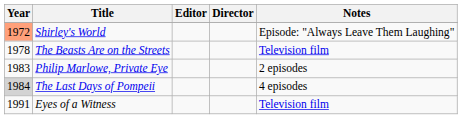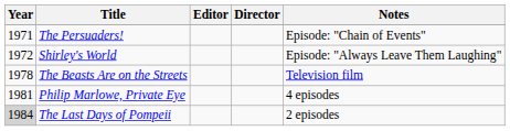 <table class="wikitable sortable">
 <tr>
 <th>Year</th>
 <th>Title</th>
 <th>Editor</th>
 <th>Director</th>
 <th class="unsortable">Notes</th>
 </tr>
 <tr>
 </tr>
 <tr>
-<td style="background: lightsalmon;">1972</td>
+<td>1971</td>
+<td><em><a href='#'>The Persuaders!</a></em></td>
+<td></td>
+<td></td>
+<td>Episode: "Chain of Events"</td>
+</tr>
+<tr>
+<td>1972</td>
 <td><em><a href='#'>Shirley's World</a></em></td>
 <td></td>
 <td></td>
 <td>Episode: "Always Leave Them Laughing"</td>
 </tr>
 <tr>
 <td>1978</td>
 <td><em><a href='#'>The Beasts Are on the Streets</a></em></td>
 <td></td>
 <td></td>
 <td><a href='#'>Television film</a></td>
 </tr>
 <tr>
-<td>1983</td>
+<td>1981</td>
 <td><em><a href='#'>Philip Marlowe, Private Eye</a></em></td>
 <td></td>
 <td></td>
-<td>2 episodes</td>
+<td>4 episodes</td>
 </tr>
 <tr>
 <td style="background: lightgrey;">1984</td>
 <td><em><a href='#'>The Last Days of Pompeii</a></em></td>
 <td></td>
 <td></td>
-<td>4 episodes</td>
-</tr>
-<tr>
-<td>1991</td>
-<td><em>Eyes of a Witness</em></td>
-<td></td>
-<td></td>
-<td><a href='#'>Television film</a></td>
+<td>2 episodes</td>
 </tr>
 </table>
